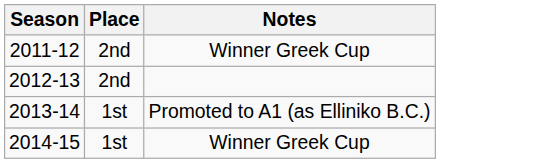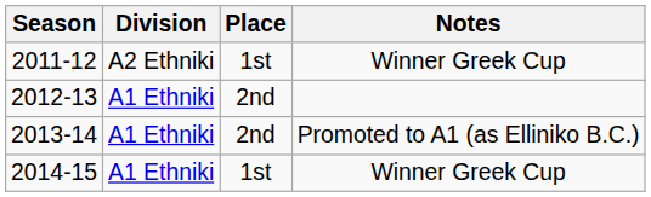 <table class="wikitable" style="text-align:center">
 <tr>
 <th>Season</th>
+<th>Division</th>
 <th>Place</th>
 <th>Notes</th>
 </tr>
 <tr>
 <td>2011-12</td>
-<td>2nd</td>
+<td>A2 Ethniki</td>
+<td>1st</td>
 <td>Winner Greek Cup</td>
 </tr>
 <tr>
 <td>2012-13</td>
+<td><a href='#'>A1 Ethniki</a></td>
 <td>2nd</td>
 <td></td>
 </tr>
 <tr>
 <td>2013-14</td>
-<td>1st</td>
+<td><a href='#'>A1 Ethniki</a></td>
+<td>2nd</td>
 <td>Promoted to A1 (as Elliniko B.C.)</td>
 </tr>
 <tr>
 <td>2014-15</td>
+<td><a href='#'>A1 Ethniki</a></td>
 <td>1st</td>
 <td>Winner Greek Cup</td>
 </tr>
 </table>
